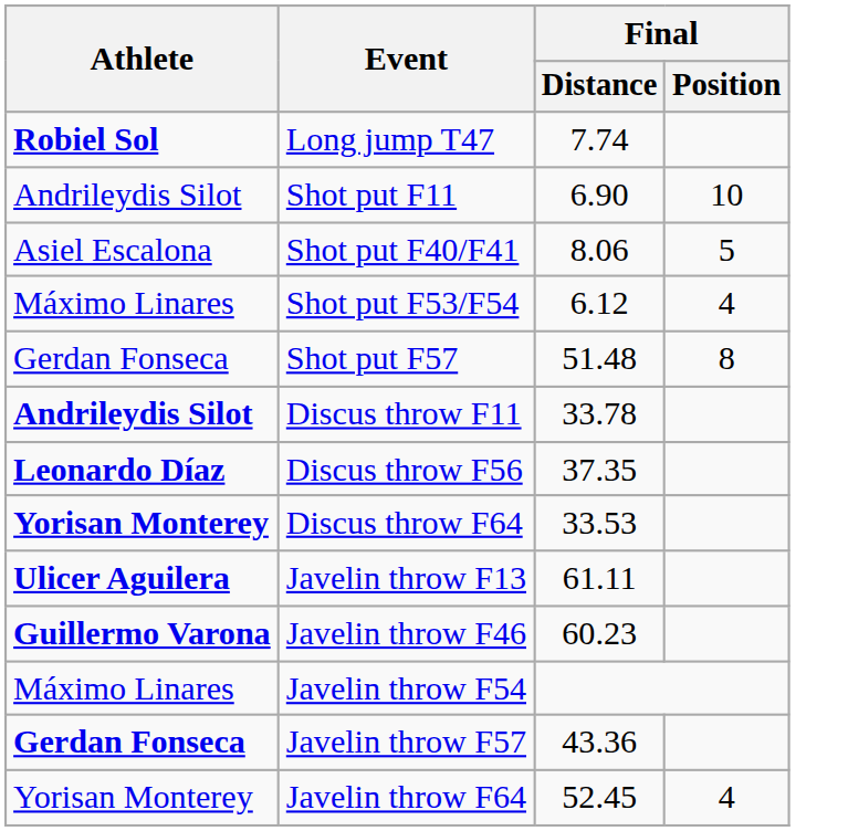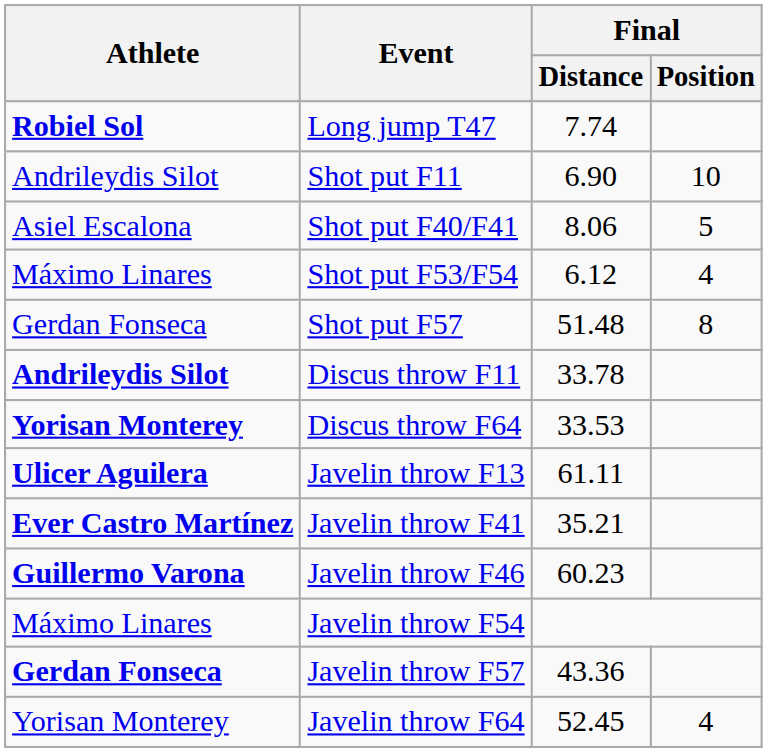 <table class=wikitable style="font-size:90%">
 <tr>
 <th rowspan="2">Athlete</th>
 <th rowspan="2">Event</th>
 <th colspan="2">Final</th>
 </tr>
 <tr style="font-size:95%">
 <th>Distance</th>
 <th>Position</th>
 </tr>
 <tr align=center>
 <td align=left><strong><a href='#'>Robiel Sol</a></strong></td>
 <td align=left><a href='#'>Long jump T47</a></td>
 <td>7.74</td>
 <td></td>
 </tr>
 <tr align=center>
 <td align=left><a href='#'>Andrileydis Silot</a></td>
 <td align=left><a href='#'>Shot put F11</a></td>
 <td>6.90</td>
 <td>10</td>
 </tr>
 <tr align=center>
 <td align=left><a href='#'>Asiel Escalona</a></td>
 <td align=left><a href='#'>Shot put F40/F41</a></td>
 <td>8.06</td>
 <td>5</td>
 </tr>
 <tr align=center>
 <td align=left><a href='#'>Máximo Linares</a></td>
 <td align=left><a href='#'>Shot put F53/F54</a></td>
 <td>6.12</td>
 <td>4</td>
 </tr>
 <tr align=center>
 <td align=left><a href='#'>Gerdan Fonseca</a></td>
 <td align=left><a href='#'>Shot put F57</a></td>
 <td>51.48</td>
 <td>8</td>
 </tr>
 <tr align=center>
 <td align=left><strong><a href='#'>Andrileydis Silot</a></strong></td>
 <td align=left><a href='#'>Discus throw F11</a></td>
 <td>33.78</td>
 <td></td>
 </tr>
 <tr align=center>
-<td align=left><strong><a href='#'>Leonardo Díaz</a></strong></td>
-<td align=left><a href='#'>Discus throw F56</a></td>
-<td>37.35</td>
-<td></td>
-</tr>
-<tr align=center>
 <td align=left><strong><a href='#'>Yorisan Monterey</a></strong></td>
 <td align=left><a href='#'>Discus throw F64</a></td>
 <td>33.53</td>
 <td></td>
 </tr>
 <tr align=center>
 <td align=left><strong><a href='#'>Ulicer Aguilera</a></strong></td>
 <td align=left><a href='#'>Javelin throw F13</a></td>
 <td>61.11</td>
+<td></td>
+</tr>
+<tr align=center>
+<td align=left><strong><a href='#'>Ever Castro Martínez</a></strong></td>
+<td align=left><a href='#'>Javelin throw F41</a></td>
+<td>35.21</td>
 <td></td>
 </tr>
 <tr align=center>
 <td align=left><strong><a href='#'>Guillermo Varona</a></strong></td>
 <td align=left><a href='#'>Javelin throw F46</a></td>
 <td>60.23</td>
 <td></td>
 </tr>
 <tr align=center>
 <td align=left><a href='#'>Máximo Linares</a></td>
 <td align=left><a href='#'>Javelin throw F54</a></td>
 <td colspan=2></td>
 </tr>
 <tr align=center>
 <td align=left><strong><a href='#'>Gerdan Fonseca</a></strong></td>
 <td align=left><a href='#'>Javelin throw F57</a></td>
 <td>43.36</td>
 <td></td>
 </tr>
 <tr align=center>
 <td align=left><a href='#'>Yorisan Monterey</a></td>
 <td align=left><a href='#'>Javelin throw F64</a></td>
 <td>52.45</td>
 <td>4</td>
 </tr>
 </table>
